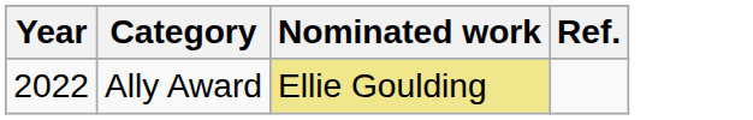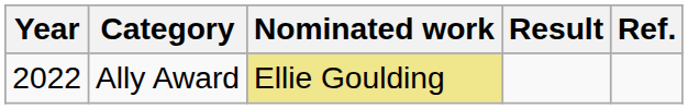 <table class="wikitable">
 <tr>
 <th>Year</th>
 <th>Category</th>
 <th>Nominated work</th>
+<th>Result</th>
 <th>Ref.</th>
 </tr>
 <tr>
 <td>2022</td>
 <td>Ally Award</td>
 <td style="background: khaki;">Ellie Goulding</td>
 <td></td>
+<td></td>
 </tr>
 </table>
